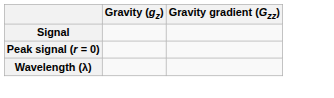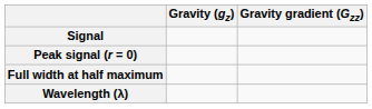 <table class="wikitable">
 <tr>
 <th></th>
 <th>Gravity (<em>g<sub>z</sub></em>)</th>
 <th>Gravity gradient (<em>G<sub>zz</sub></em>)</th>
 </tr>
 <tr>
 <th>Signal</th>
 <td></td>
 <td></td>
 </tr>
 <tr>
 <th>Peak signal (<em>r</em> = 0)</th>
 <td></td>
 <td></td>
 </tr>
 <tr>
+<th>Full width at half maximum</th>
+<td></td>
+<td></td>
+</tr>
+<tr>
 <th>Wavelength (λ)</th>
 <td></td>
 <td></td>
 </tr>
 </table>
